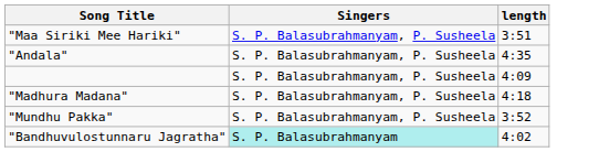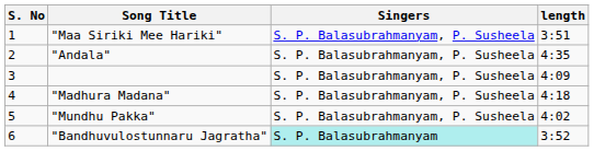 <table class="wikitable">
 <tr>
+<th>S. No</th>
 <th>Song Title</th>
 <th>Singers</th>
 <th>length</th>
 </tr>
 <tr>
+<td>1</td>
 <td>"Maa Siriki Mee Hariki"</td>
 <td><a href='#'>S. P. Balasubrahmanyam</a>, <a href='#'>P. Susheela</a></td>
 <td>3:51</td>
 </tr>
 <tr>
+<td>2</td>
 <td>"Andala"</td>
 <td>S. P. Balasubrahmanyam, P. Susheela</td>
 <td>4:35</td>
 </tr>
 <tr>
+<td>3</td>
 <td></td>
 <td>S. P. Balasubrahmanyam, P. Susheela</td>
 <td>4:09</td>
 </tr>
 <tr>
+<td>4</td>
 <td>"Madhura Madana"</td>
 <td>S. P. Balasubrahmanyam, P. Susheela</td>
 <td>4:18</td>
 </tr>
 <tr>
+<td>5</td>
 <td>"Mundhu Pakka"</td>
 <td>S. P. Balasubrahmanyam, P. Susheela</td>
+<td>4:02</td>
+</tr>
+<tr>
+<td>6</td>
+<td>"Bandhuvulostunnaru Jagratha"</td>
+<td style="background: paleturquoise;">S. P. Balasubrahmanyam</td>
 <td>3:52</td>
 </tr>
-<tr>
-<td>"Bandhuvulostunnaru Jagratha"</td>
-<td style="background: paleturquoise;">S. P. Balasubrahmanyam</td>
-<td>4:02</td>
-</tr>
 </table>
